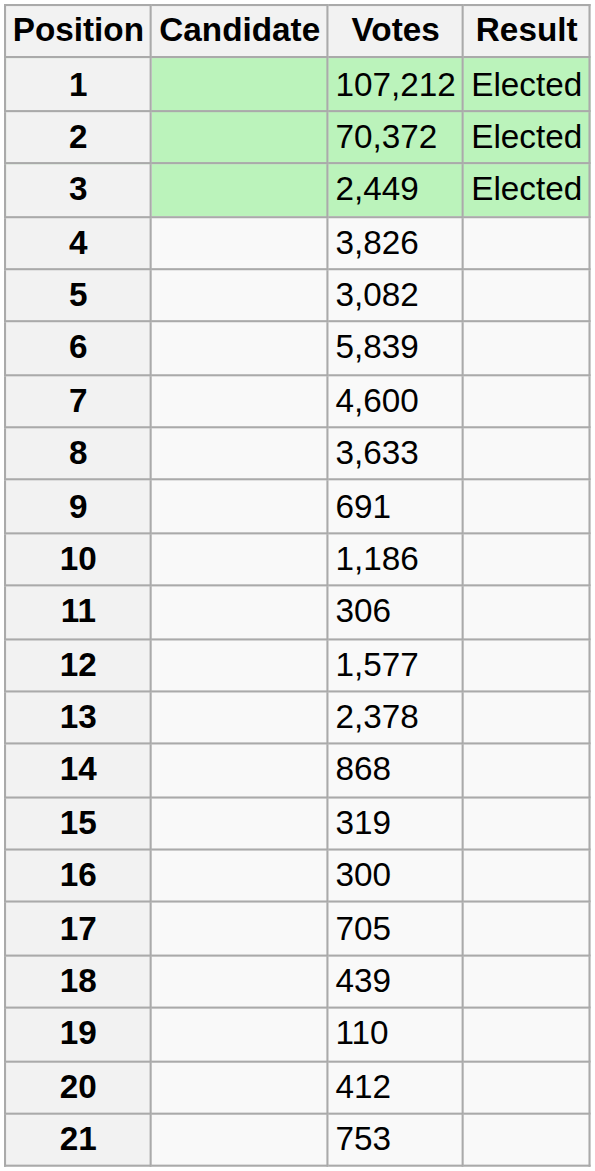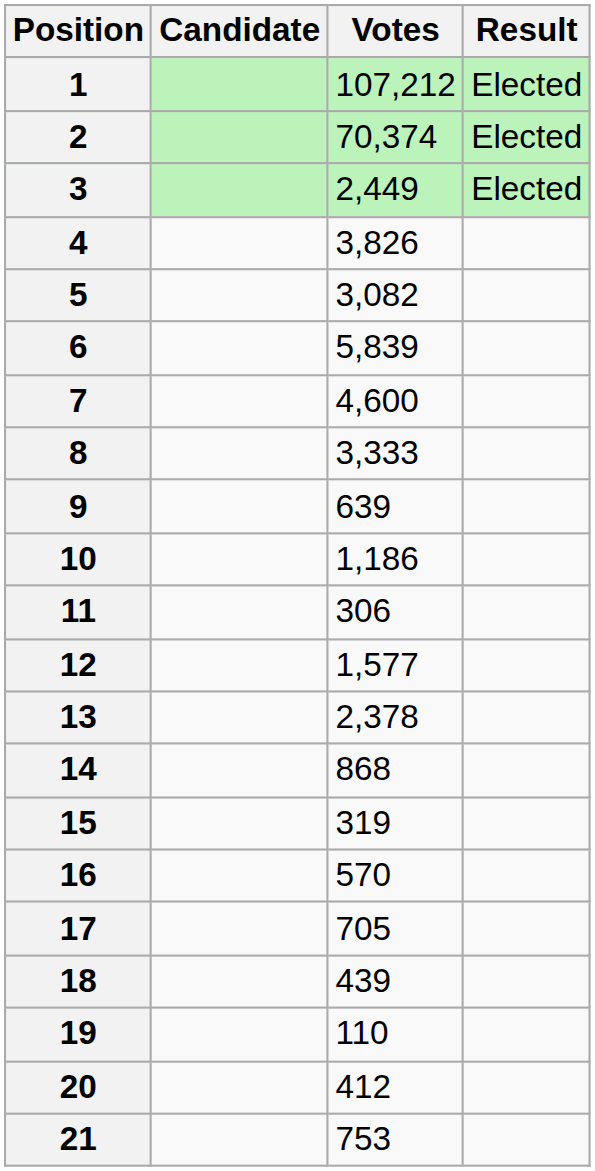 <table class="wikitable sortable col3right">
 <tr>
 <th scope="col">Position</th>
 <th scope="col">Candidate</th>
 <th scope="col">Votes</th>
 <th scope="col">Result</th>
 </tr>
 <tr bgcolor=bbf3bb>
 <th scope="row">1</th>
 <td></td>
 <td>107,212</td>
 <td>Elected</td>
 </tr>
 <tr bgcolor=bbf3bb>
 <th scope="row">2</th>
 <td></td>
-<td>70,372</td>
+<td>70,374</td>
 <td>Elected</td>
 </tr>
 <tr bgcolor=bbf3bb>
 <th scope="row">3</th>
 <td></td>
 <td>2,449</td>
 <td>Elected</td>
 </tr>
 <tr>
 <th scope="row">4</th>
 <td></td>
 <td>3,826</td>
 <td></td>
 </tr>
 <tr>
 <th scope="row">5</th>
 <td></td>
 <td>3,082</td>
 <td></td>
 </tr>
 <tr>
 <th scope="row">6</th>
 <td></td>
 <td>5,839</td>
 <td></td>
 </tr>
 <tr>
 <th scope="row">7</th>
 <td></td>
 <td>4,600</td>
 <td></td>
 </tr>
 <tr>
 <th scope="row">8</th>
 <td></td>
-<td>3,633</td>
+<td>3,333</td>
 <td></td>
 </tr>
 <tr>
 <th scope="row">9</th>
 <td></td>
-<td>691</td>
+<td>639</td>
 <td></td>
 </tr>
 <tr>
 <th scope="row">10</th>
 <td></td>
 <td>1,186</td>
 <td></td>
 </tr>
 <tr>
 <th scope="row">11</th>
 <td></td>
 <td>306</td>
 <td></td>
 </tr>
 <tr>
 <th scope="row">12</th>
 <td></td>
 <td>1,577</td>
 <td></td>
 </tr>
 <tr>
 <th scope="row">13</th>
 <td></td>
 <td>2,378</td>
 <td></td>
 </tr>
 <tr>
 <th scope="row">14</th>
 <td></td>
 <td>868</td>
 <td></td>
 </tr>
 <tr>
 <th scope="row">15</th>
 <td></td>
 <td>319</td>
 <td></td>
 </tr>
 <tr>
 <th scope="row">16</th>
 <td></td>
-<td>300</td>
+<td>570</td>
 <td></td>
 </tr>
 <tr>
 <th scope="row">17</th>
 <td></td>
 <td>705</td>
 <td></td>
 </tr>
 <tr>
 <th scope="row">18</th>
 <td></td>
 <td>439</td>
 <td></td>
 </tr>
 <tr>
 <th scope="row">19</th>
 <td></td>
 <td>110</td>
 <td></td>
 </tr>
 <tr>
 <th scope="row">20</th>
 <td></td>
 <td>412</td>
 <td></td>
 </tr>
 <tr>
 <th scope="row">21</th>
 <td></td>
 <td>753</td>
 <td></td>
 </tr>
 </table>
